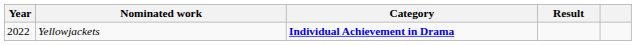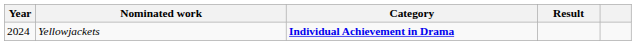 <table class="wikitable" style="width:100%;">
 <tr>
 <th style="width:5%;">Year</th>
 <th style="width:40%;">Nominated work</th>
 <th style="width:40%;">Category</th>
 <th style="width:10%;">Result</th>
 <th style="width:5%;"></th>
 </tr>
 <tr>
-<td>2022</td>
+<td>2024</td>
 <td><em>Yellowjackets</em></td>
 <td><strong><a href='#'>Individual Achievement in Drama</a></strong></td>
 <td></td>
 <td style="text-align:center;"></td>
 </tr>
 </table>
